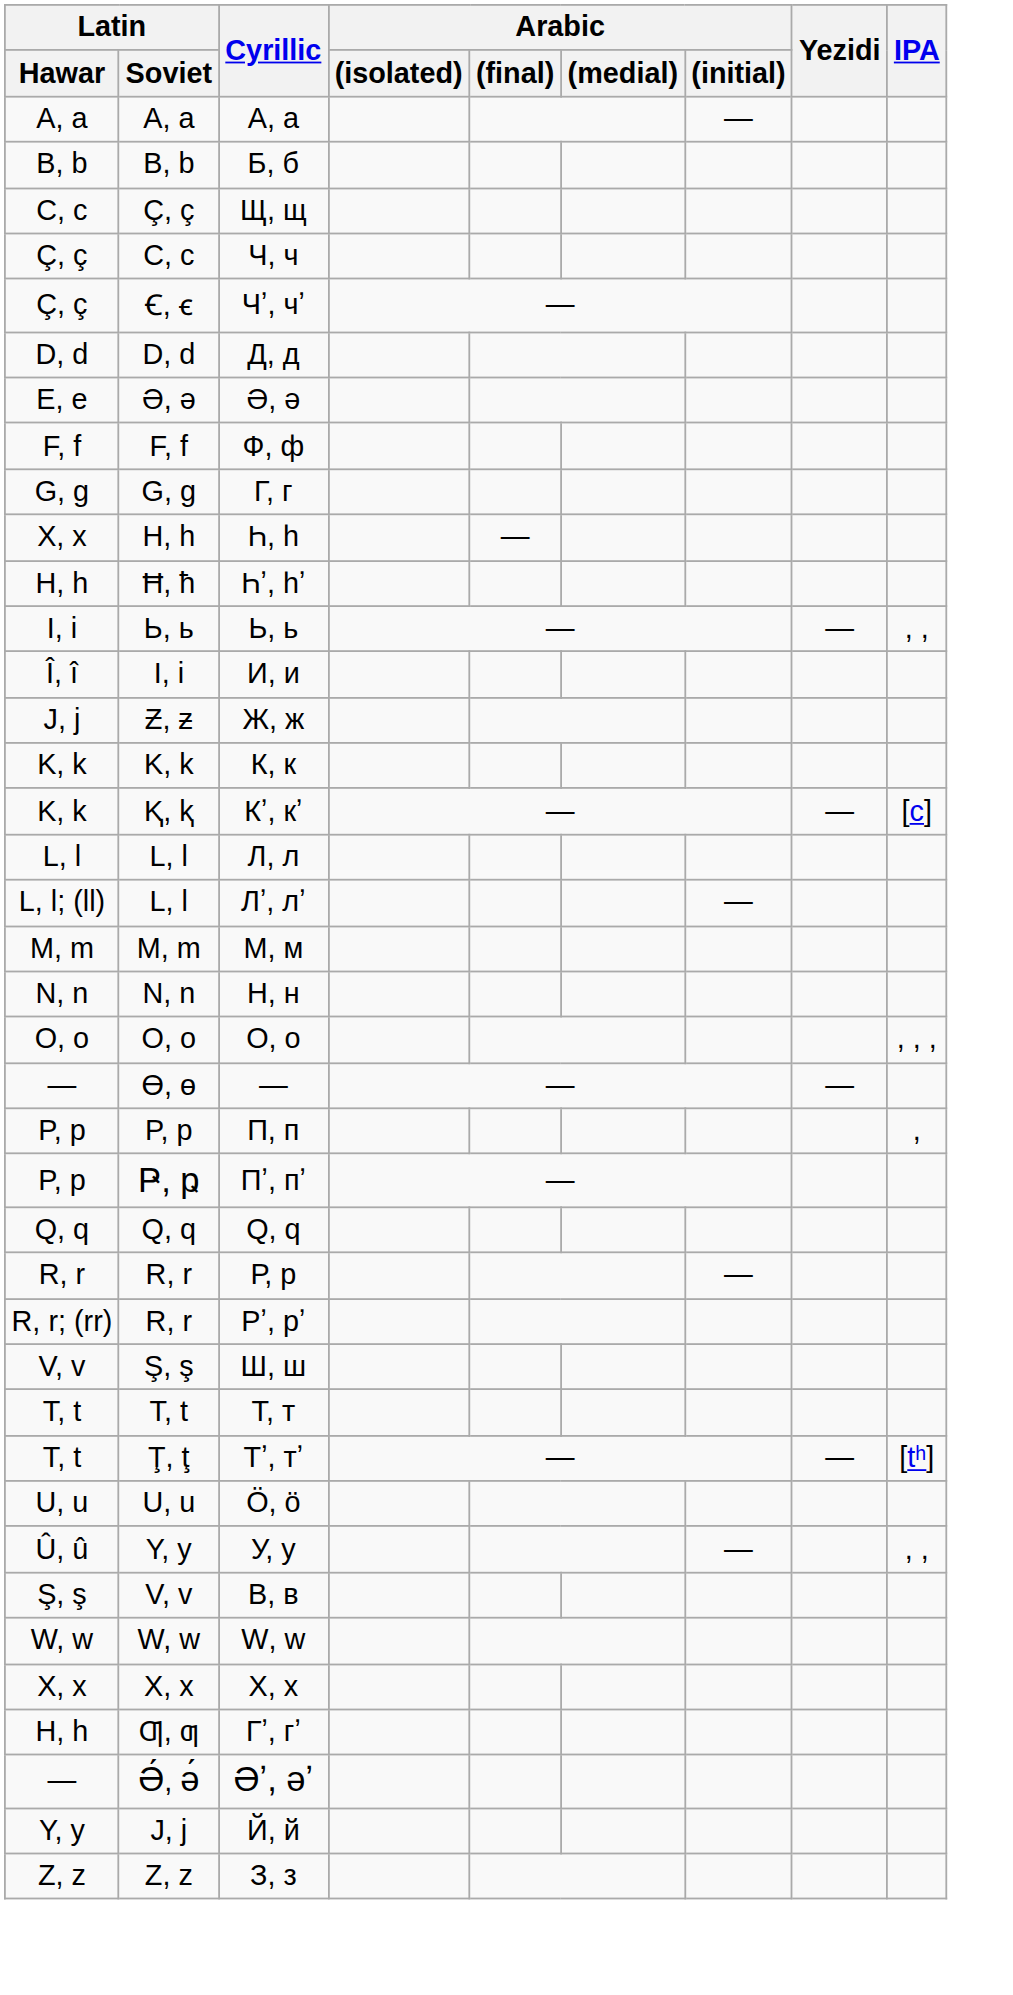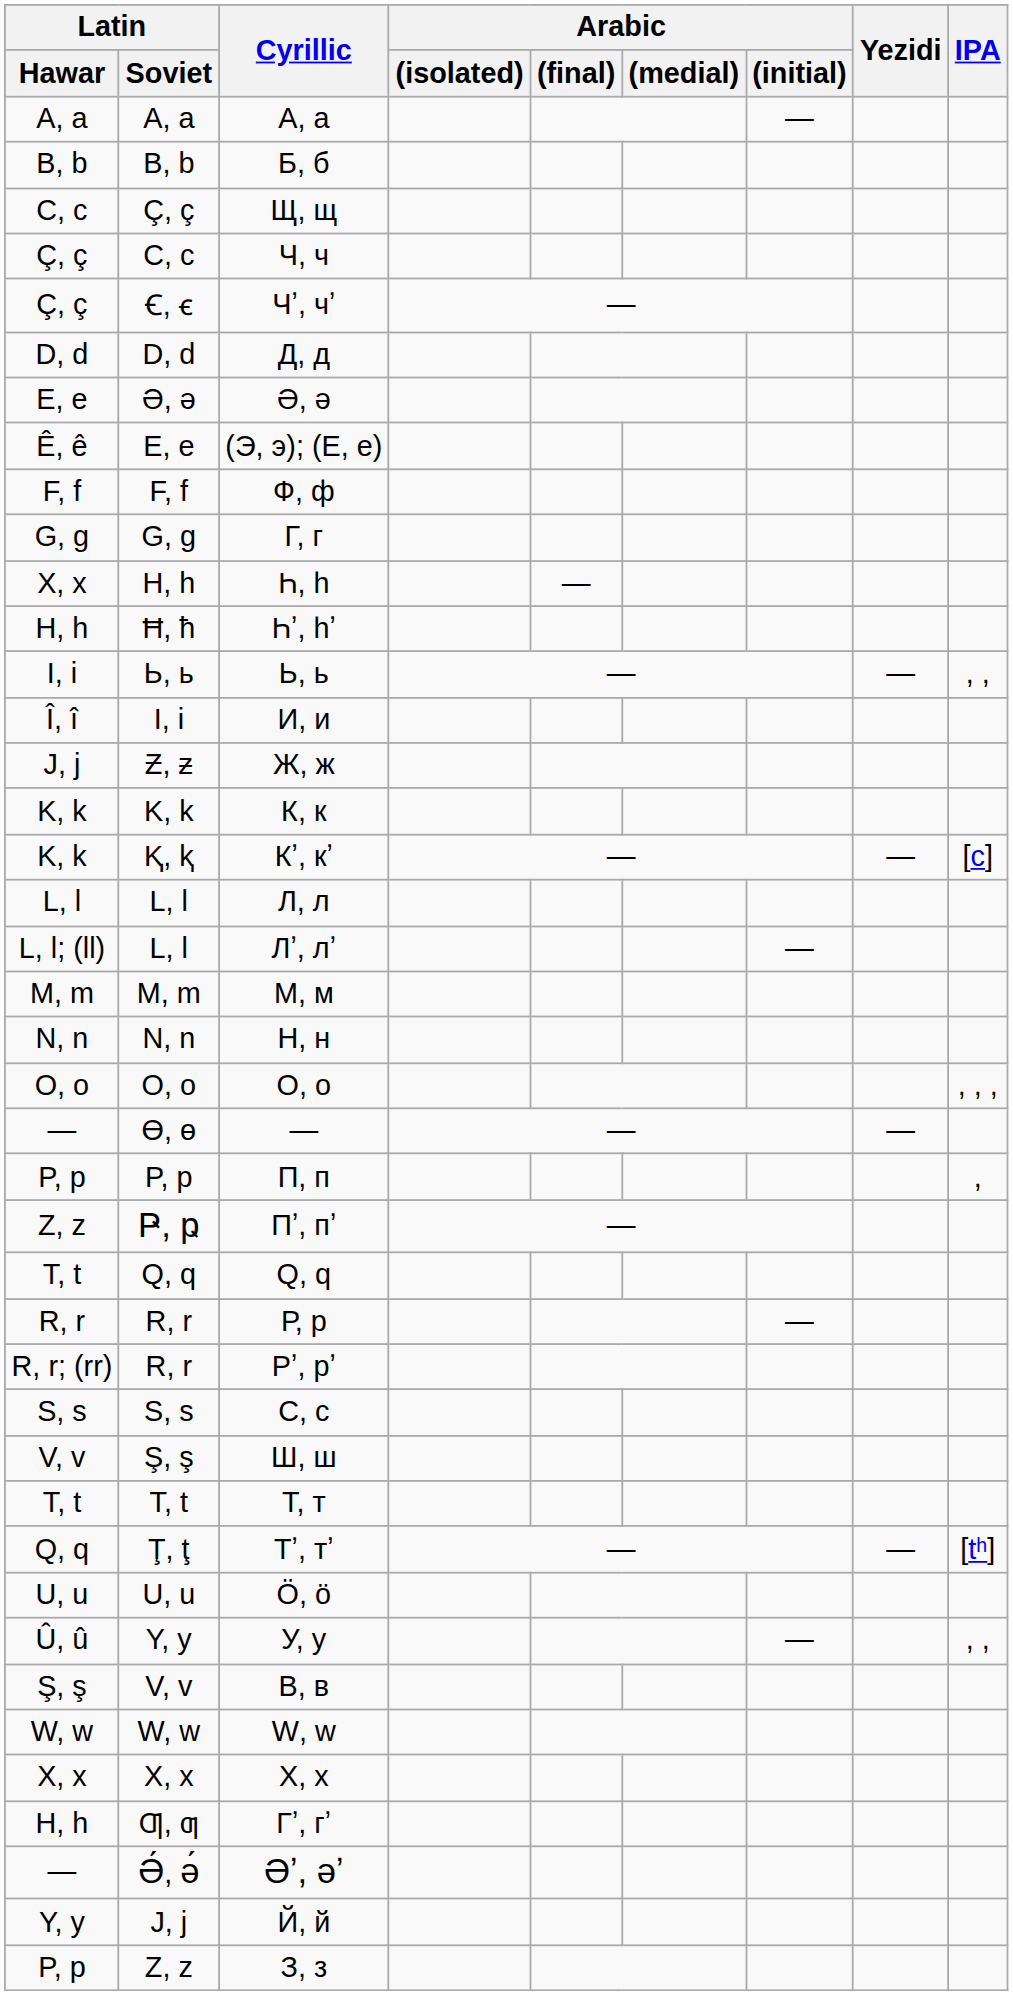 <table class="wikitable sortable">
 <tr>
 <th colspan=2>Latin</th>
 <th rowspan=2><a href='#'>Cyrillic</a></th>
 <th colspan=4>Arabic</th>
 <th rowspan=2>Yezidi</th>
 <th rowspan=2><a href='#'>IPA</a></th>
 </tr>
 <tr>
 <th>Hawar</th>
 <th>Soviet</th>
 <th>(isolated)</th>
 <th>(final)</th>
 <th>(medial)</th>
 <th>(initial)</th>
 </tr>
 <tr align="center">
 <td><span>A, a</span></td>
 <td><span>A, a</span></td>
 <td><span>А, а</span></td>
 <td><span></span></td>
 <td colspan=2><span></span></td>
 <td><span>—</span></td>
 <td><span></span></td>
 <td></td>
 </tr>
 <tr align="center">
 <td><span>B, b</span></td>
 <td><span>B, b</span></td>
 <td><span>Б, б</span></td>
 <td><span></span></td>
 <td><span></span></td>
 <td><span></span></td>
 <td><span></span></td>
 <td><span></span></td>
 <td></td>
 </tr>
 <tr align="center">
 <td><span>C, c</span></td>
 <td><span>Ç, ç</span></td>
 <td><span>Щ, щ</span></td>
 <td><span></span></td>
 <td><span></span></td>
 <td><span></span></td>
 <td><span></span></td>
 <td><span></span></td>
 <td></td>
 </tr>
 <tr align="center">
 <td><span>Ç, ç</span></td>
 <td><span>C, c</span></td>
 <td><span>Ч, ч</span></td>
 <td><span></span></td>
 <td><span></span></td>
 <td><span></span></td>
 <td><span></span></td>
 <td><span></span></td>
 <td></td>
 </tr>
 <tr align="center">
 <td><span>Ç, ç</span></td>
 <td><span>Ꞓ, ꞓ</span></td>
 <td><span>Чʼ, чʼ</span></td>
 <td colspan=4><span>—</span></td>
 <td><span></span></td>
 <td></td>
 </tr>
 <tr align="center">
 <td><span>D, d</span></td>
 <td><span>D, d</span></td>
 <td><span>Д, д</span></td>
 <td><span></span></td>
 <td colspan=2><span> </span></td>
 <td><span></span></td>
 <td><span></span></td>
 <td></td>
 </tr>
 <tr align="center">
 <td><span>E, e</span></td>
 <td><span>Ə, ə</span></td>
 <td><span>Ә, ә</span></td>
 <td><span></span></td>
 <td colspan=2><span></span></td>
+<td><span></span></td>
+<td><span></span></td>
+<td></td>
+</tr>
+<tr align="center">
+<td><span>Ê, ê</span></td>
+<td><span>E, e</span></td>
+<td><span>(Э, э)</span>; <span>(E, e)</span></td>
+<td><span></span></td>
+<td><span></span></td>
+<td><span></span></td>
 <td><span></span></td>
 <td><span></span></td>
 <td></td>
 </tr>
 <tr align="center">
 <td><span>F, f</span></td>
 <td><span>F, f</span></td>
 <td><span>Ф, ф</span></td>
 <td><span></span></td>
 <td><span></span></td>
 <td><span></span></td>
 <td><span></span></td>
 <td><span></span></td>
 <td></td>
 </tr>
 <tr align="center">
 <td><span>G, g</span></td>
 <td><span>G, g</span></td>
 <td><span>Г, г</span></td>
 <td><span></span></td>
 <td><span></span></td>
 <td><span></span></td>
 <td><span></span></td>
 <td><span></span></td>
 <td></td>
 </tr>
 <tr align="center">
 <td><span>X, x</span></td>
 <td><span>H, h</span></td>
 <td><span>Һ, һ</span></td>
 <td><span></span></td>
 <td colspan="1"><span>— </span></td>
 <td><span></span></td>
 <td><span></span></td>
 <td><span></span></td>
 <td></td>
 </tr>
 <tr align="center">
 <td><span>H, h</span></td>
 <td><span>Ħ, ħ</span></td>
 <td><span>Һʼ, һʼ</span></td>
 <td><span></span></td>
 <td><span></span></td>
 <td><span></span></td>
 <td><span></span></td>
 <td><span></span></td>
 <td></td>
 </tr>
 <tr align="center">
 <td><span>I, i</span></td>
 <td><span>Ь, ь</span></td>
 <td><span>Ь, ь</span></td>
 <td colspan=4><span>—</span></td>
 <td><span>—</span></td>
 <td>, , </td>
 </tr>
 <tr align="center">
 <td><span>Î, î</span></td>
 <td><span>I, i</span></td>
 <td><span>И, и</span></td>
 <td><span></span></td>
 <td><span></span></td>
 <td><span></span></td>
 <td><span></span></td>
 <td><span></span></td>
 <td></td>
 </tr>
 <tr align="center">
 <td><span>J, j</span></td>
 <td><span>Ƶ, ƶ</span></td>
 <td><span>Ж, ж</span></td>
 <td><span></span></td>
 <td colspan=2><span></span></td>
 <td><span></span></td>
 <td><span></span></td>
 <td></td>
 </tr>
 <tr align="center">
 <td><span>K, k</span></td>
 <td><span>K, k</span></td>
 <td><span>К, к</span></td>
 <td><span></span></td>
 <td><span></span></td>
 <td><span></span></td>
 <td><span></span></td>
 <td><span></span></td>
 <td></td>
 </tr>
 <tr align="center">
 <td><span>K, k</span></td>
 <td><span>Ⱪ, ⱪ</span></td>
 <td><span>Кʼ, кʼ</span></td>
 <td colspan=4><span>—</span></td>
 <td><span>—</span></td>
 <td>[<a href='#'>c</a>]</td>
 </tr>
 <tr align="center">
 <td><span>L, l</span></td>
 <td><span>L, l</span></td>
 <td><span>Л, л</span></td>
 <td><span></span></td>
 <td><span></span></td>
 <td><span></span></td>
 <td><span></span></td>
 <td><span></span></td>
 <td></td>
 </tr>
 <tr align="center">
 <td><span>L, l; (ll)</span></td>
 <td><span>L, l</span></td>
 <td><span>Лʼ, лʼ</span></td>
 <td><span></span></td>
 <td><span></span></td>
 <td><span></span></td>
 <td colspan="1"><span>—</span></td>
 <td><span></span></td>
 <td></td>
 </tr>
 <tr align="center">
 <td><span>M, m</span></td>
 <td><span>M, m</span></td>
 <td><span>М, м</span></td>
 <td><span></span></td>
 <td><span></span></td>
 <td><span></span></td>
 <td><span></span></td>
 <td><span></span></td>
 <td></td>
 </tr>
 <tr align="center">
 <td><span>N, n</span></td>
 <td><span>N, n</span></td>
 <td><span>Н, н</span></td>
 <td><span></span></td>
 <td><span></span></td>
 <td><span></span></td>
 <td><span></span></td>
 <td><span></span></td>
 <td></td>
 </tr>
 <tr align="center">
 <td><span>O, o</span></td>
 <td><span>O, o</span></td>
 <td><span>О, о</span></td>
 <td><span></span></td>
 <td colspan=2><span></span></td>
 <td><span></span></td>
 <td><span></span></td>
 <td>, , , </td>
 </tr>
 <tr align="center">
 <td><span>—</span></td>
 <td><span>Ɵ, ɵ</span></td>
 <td><span>—</span></td>
 <td colspan=4><span>—</span></td>
 <td><span>—</span></td>
 <td></td>
 </tr>
 <tr align="center">
 <td><span>P, p</span></td>
 <td><span>P, p</span></td>
 <td><span>П, п</span></td>
 <td><span></span></td>
 <td><span></span></td>
 <td><span></span></td>
 <td><span></span></td>
 <td><span></span></td>
 <td>, </td>
 </tr>
 <tr align="center">
-<td><span>P, p</span></td>
+<td><span>Z, z</span></td>
 <td><span><big>Ҏ, ҏ</big></span></td>
 <td><span>Пʼ, пʼ</span></td>
 <td colspan=4><span>—</span></td>
 <td><span></span></td>
 <td></td>
 </tr>
 <tr align="center">
-<td><span>Q, q</span></td>
+<td><span>T, t</span></td>
 <td><span>Q, q</span></td>
 <td><span>Ԛ, ԛ</span></td>
 <td><span></span></td>
 <td><span></span></td>
 <td><span></span></td>
 <td><span></span></td>
 <td><span></span></td>
 <td></td>
 </tr>
 <tr align="center">
 <td><span>R, r</span></td>
 <td><span>R, r</span></td>
 <td><span>Р, р</span></td>
 <td><span></span></td>
 <td colspan=2><span></span></td>
 <td colspan="1"><span>—</span></td>
 <td><span></span></td>
 <td></td>
 </tr>
 <tr align="center">
 <td><span>R</span><span>,</span> <span>r; (rr)</span></td>
 <td><span>R, r</span></td>
 <td><span>Рʼ, рʼ</span></td>
 <td><span></span></td>
 <td colspan=2><span></span></td>
 <td><span></span></td>
 <td><span></span></td>
 <td></td>
 </tr>
 <tr align="center">
+<td><span>S, s</span></td>
+<td><span>S, s</span></td>
+<td><span>С, с</span></td>
+<td><span></span></td>
+<td><span></span></td>
+<td><span></span></td>
+<td><span></span></td>
+<td><span></span></td>
+<td></td>
+</tr>
+<tr align="center">
 <td><span>V, v</span></td>
 <td><span>Ş, ş</span></td>
 <td><span>Ш, ш</span></td>
 <td><span></span></td>
 <td><span></span></td>
 <td><span></span></td>
 <td><span></span></td>
 <td><span></span></td>
 <td></td>
 </tr>
 <tr align="center">
 <td><span>T, t</span></td>
 <td><span>T, t</span></td>
 <td><span>Т, т</span></td>
 <td><span></span></td>
 <td><span></span></td>
 <td><span></span></td>
 <td><span></span></td>
 <td><span></span></td>
 <td></td>
 </tr>
 <tr align="center">
-<td><span>T, t</span></td>
+<td><span>Q, q</span></td>
 <td><span>Ţ, ţ</span></td>
 <td><span>Тʼ, тʼ</span></td>
 <td colspan=4><span>—</span></td>
 <td><span>—</span></td>
 <td>[<a href='#'>tʰ</a>]</td>
 </tr>
 <tr align="center">
 <td><span>U, u</span></td>
 <td><span>U, u</span></td>
 <td><span>Ӧ, ӧ</span></td>
 <td><span></span></td>
 <td colspan=2><span></span></td>
 <td><span></span></td>
 <td><span></span></td>
 <td></td>
 </tr>
 <tr align="center">
 <td><span>Û, û</span></td>
 <td><span>Y, y</span></td>
 <td><span>У, у</span></td>
 <td><span></span></td>
 <td colspan=2><span></span></td>
 <td><span>—</span></td>
 <td><span></span></td>
 <td>, , </td>
 </tr>
 <tr align="center">
 <td><span>Ş, ş</span></td>
 <td><span>V, v</span></td>
 <td><span>В, в</span></td>
 <td><span></span></td>
 <td><span></span></td>
 <td><span></span></td>
 <td><span></span></td>
 <td><span></span></td>
 <td></td>
 </tr>
 <tr align="center">
 <td><span>W, w</span></td>
 <td><span>W, w</span></td>
 <td><span>Ԝ, ԝ</span></td>
 <td><span></span></td>
 <td colspan=2><span></span></td>
 <td><span></span></td>
 <td><span></span></td>
 <td></td>
 </tr>
 <tr align="center">
 <td><span>X, x</span></td>
 <td><span>X, x</span></td>
 <td><span>Х, х</span></td>
 <td><span></span></td>
 <td><span></span></td>
 <td><span></span></td>
 <td><span></span></td>
 <td><span></span></td>
 <td></td>
 </tr>
 <tr align="center">
 <td><span>H, h</span></td>
 <td><span>Ƣ, ƣ</span></td>
 <td><span>Гʼ, гʼ</span></td>
 <td><span></span></td>
 <td><span></span></td>
 <td><span></span></td>
 <td><span></span></td>
 <td><span></span></td>
 <td></td>
 </tr>
 <tr align="center">
 <td><span>—</span></td>
 <td><big><span>Ə́</span></big><span>, <big>ə́</big></span></td>
 <td><big>Әʼ, әʼ</big></td>
 <td><span></span></td>
 <td><span></span></td>
 <td><span></span></td>
 <td><span></span></td>
 <td><span></span></td>
 <td></td>
 </tr>
 <tr align="center">
 <td><span>Y, y</span></td>
 <td><span>J, j</span></td>
 <td><span>Й, й</span></td>
 <td><span></span></td>
 <td><span></span></td>
 <td><span></span></td>
 <td><span></span></td>
 <td><span></span></td>
 <td></td>
 </tr>
 <tr align="center">
-<td><span>Z, z</span></td>
+<td><span>P, p</span></td>
 <td><span>Z, z</span></td>
 <td><span>З, з</span></td>
 <td><span></span></td>
 <td colspan=2><span></span></td>
 <td><span></span></td>
 <td><span></span></td>
 <td></td>
 </tr>
 </table>
